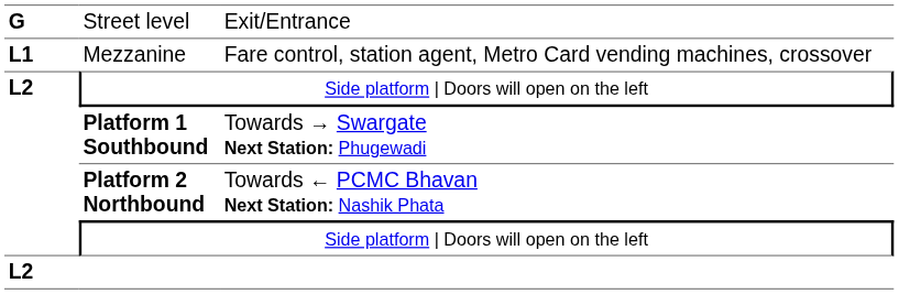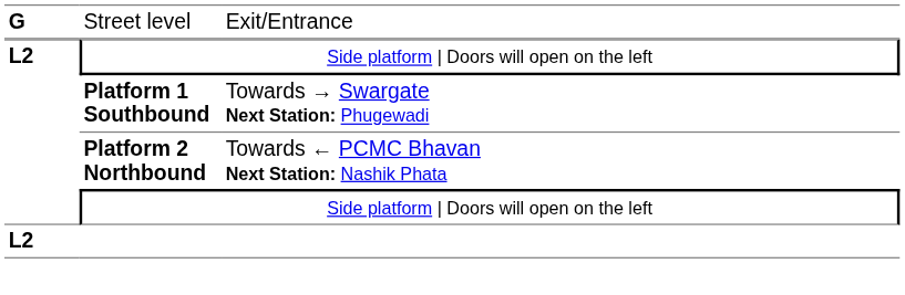 <table table border=0 cellspacing=0 cellpadding=3>
 <tr>
 <td style="border-bottom:solid 1px grey;border-top:solid 1px grey;" width=50 valign=top><strong>G</strong></td>
 <td style="border-top:solid 1px grey;border-bottom:solid 1px grey;" width=100 valign=top>Street level</td>
 <td style="border-top:solid 1px grey;border-bottom:solid 1px grey;" width=500 valign=top>Exit/Entrance</td>
-</tr>
-<tr>
-<td valign=top><strong>L1</strong></td>
-<td valign=top>Mezzanine</td>
-<td valign=top>Fare control, station agent, Metro Card vending machines, crossover<br></td>
 </tr>
 <tr>
 <td style="border-top:solid 1px grey;border-bottom:solid 1px grey;" width=50 rowspan=4 valign=top><strong>L2</strong></td>
 <td style="border-top:solid 1px grey;border-right:solid 2px black;border-left:solid 2px black;border-bottom:solid 2px black;text-align:center;" colspan=2><small><a href='#'>Side platform</a> | Doors will open on the left </small></td>
 </tr>
 <tr>
 <td style="border-bottom:solid 1px grey;" width=100><span><strong>Platform 1</strong><br><strong>Southbound</strong></span></td>
 <td style="border-bottom:solid 1px grey;" width=500>Towards → <a href='#'>Swargate</a><br><small><strong>Next Station:</strong> <a href='#'>Phugewadi</a></small></td>
 </tr>
 <tr>
 <td><span><strong>Platform 2</strong><br><strong>Northbound</strong></span></td>
 <td>Towards ← <a href='#'>PCMC Bhavan</a><br><small><strong>Next Station:</strong> <a href='#'>Nashik Phata</a></small></td>
 </tr>
 <tr>
 <td style="border-top:solid 2px black;border-right:solid 2px black;border-left:solid 2px black;border-bottom:solid 1px grey;" colspan=2  align=center><small><a href='#'>Side platform</a> | Doors will open on the left </small></td>
 </tr>
 <tr>
 <td style="border-bottom:solid 1px grey;" width=50 rowspan=2 valign=top><strong>L2</strong></td>
 <td style="border-bottom:solid 1px grey;" width=100></td>
 <td style="border-bottom:solid 1px grey;" width=500></td>
 </tr>
 <tr>
 </tr>
 </table>
